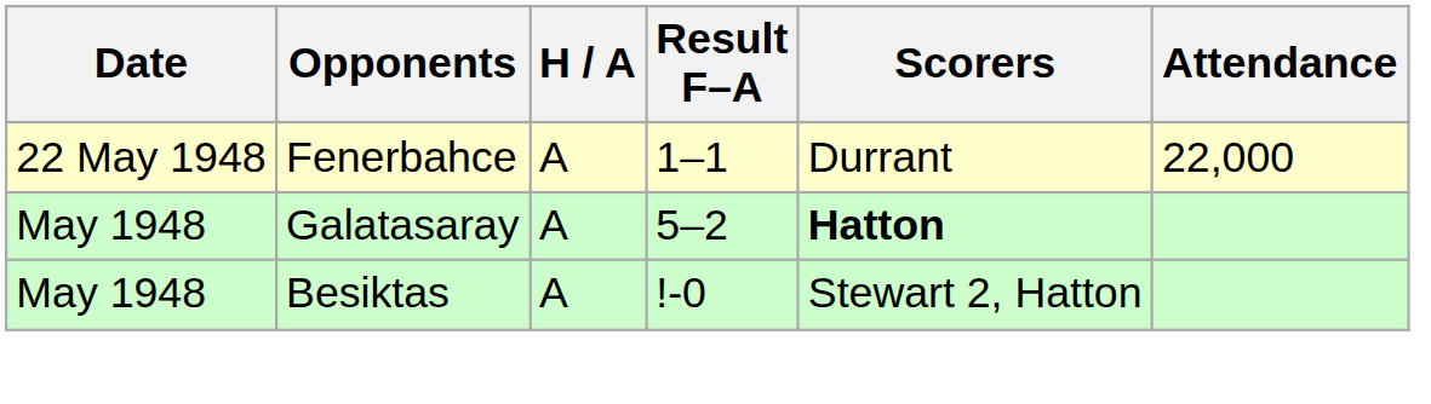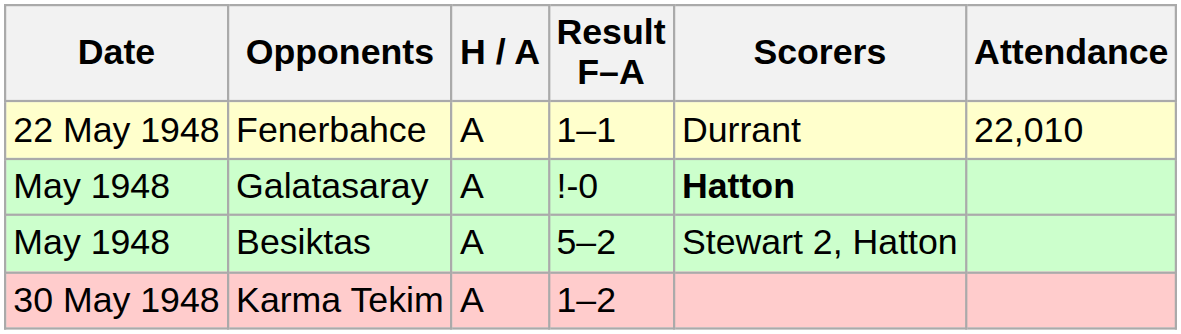 <table class="wikitable">
 <tr>
 <th>Date</th>
 <th>Opponents</th>
 <th>H / A</th>
 <th>Result<br>F–A</th>
 <th>Scorers</th>
 <th>Attendance</th>
 </tr>
 <tr bgcolor="#FFFFCC">
 <td>22 May 1948</td>
 <td>Fenerbahce</td>
 <td>A</td>
 <td>1–1</td>
 <td>Durrant</td>
-<td>22,000</td>
+<td>22,010</td>
 </tr>
 <tr bgcolor="#CCFFCC">
 <td>May 1948</td>
 <td>Galatasaray</td>
 <td>A</td>
-<td>5–2</td>
+<td>!-0</td>
 <td><strong>Hatton</strong></td>
 <td></td>
 </tr>
 <tr bgcolor="#CCFFCC">
 <td>May 1948</td>
 <td>Besiktas</td>
 <td>A</td>
-<td>!-0</td>
+<td>5–2</td>
 <td>Stewart 2, Hatton</td>
 <td></td>
 </tr>
+<tr bgcolor="#ffcccc">
+<td>30 May 1948</td>
+<td>Karma Tekim</td>
+<td>A</td>
+<td>1–2</td>
+<td></td>
+<td></td>
+</tr>
 </table>
